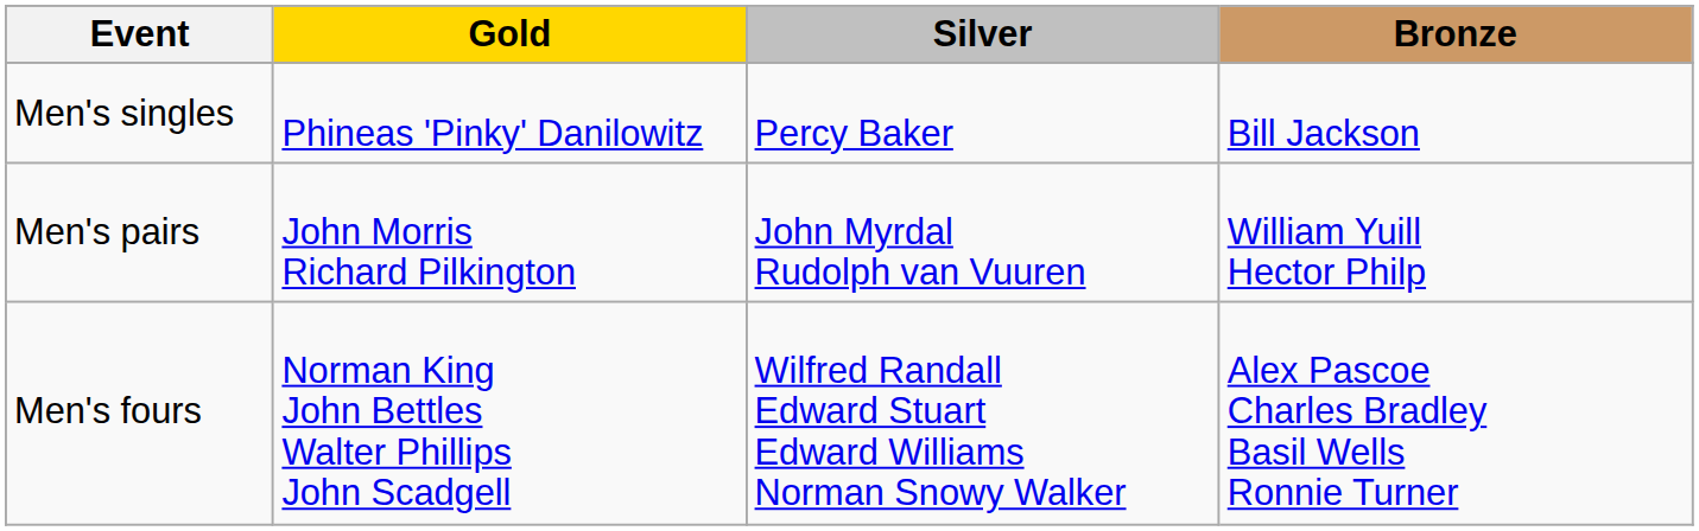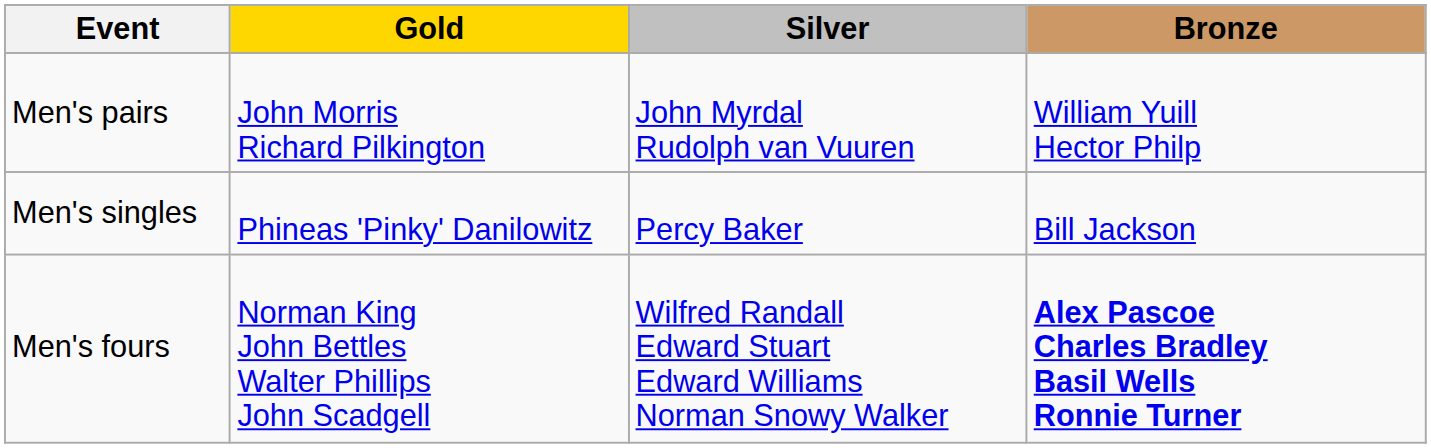 <table class="wikitable" style="font-size: 100%">
 <tr>
 <th scope="col" width=110>Event</th>
 <th scope="col" width=200 style="background-color: gold;">Gold</th>
 <th scope="col" width=200 style="background-color: silver;">Silver</th>
 <th scope="col" width=200 style="background-color: #cc9966;">Bronze</th>
 </tr>
 <tr>
+<td>Men's pairs</td>
+<td> <br><a href='#'>John Morris</a> <br> <a href='#'>Richard Pilkington</a></td>
+<td> <br><a href='#'>John Myrdal</a> <br> <a href='#'>Rudolph van Vuuren</a></td>
+<td> <br><a href='#'>William Yuill</a><br> <a href='#'>Hector Philp</a></td>
+</tr>
+<tr>
 <td>Men's singles</td>
 <td> <br><a href='#'>Phineas 'Pinky' Danilowitz</a></td>
 <td> <br><a href='#'>Percy Baker</a></td>
 <td> <br><a href='#'>Bill Jackson</a></td>
 </tr>
 <tr>
-<td>Men's pairs</td>
-<td> <br><a href='#'>John Morris</a> <br> <a href='#'>Richard Pilkington</a></td>
-<td> <br><a href='#'>John Myrdal</a> <br> <a href='#'>Rudolph van Vuuren</a></td>
-<td> <br><a href='#'>William Yuill</a><br> <a href='#'>Hector Philp</a></td>
-</tr>
-<tr>
 <td>Men's fours</td>
 <td> <br> <a href='#'>Norman King</a> <br> <a href='#'>John Bettles</a> <br> <a href='#'>Walter Phillips</a> <br> <a href='#'>John Scadgell</a></td>
 <td> <br> <a href='#'>Wilfred Randall</a> <br> <a href='#'>Edward Stuart</a> <br> <a href='#'>Edward Williams</a> <br> <a href='#'>Norman Snowy Walker</a></td>
-<td> <br> <a href='#'>Alex Pascoe</a> <br> <a href='#'>Charles Bradley</a> <br> <a href='#'>Basil Wells</a> <br> <a href='#'>Ronnie Turner</a></td>
+<td><strong> <br> <a href='#'>Alex Pascoe</a> <br> <a href='#'>Charles Bradley</a> <br> <a href='#'>Basil Wells</a> <br> <a href='#'>Ronnie Turner</a></strong></td>
 </tr>
 </table>
